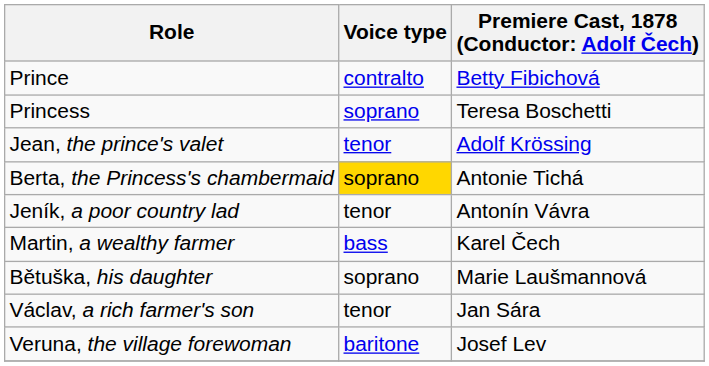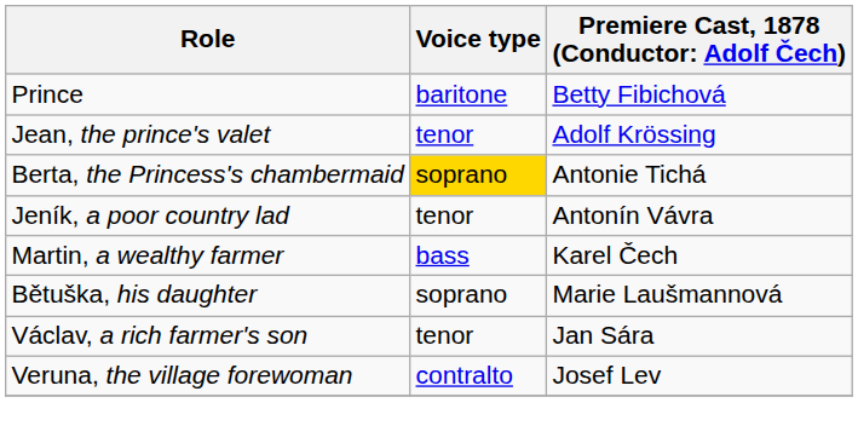 <table class="wikitable">
 <tr>
 <th>Role</th>
 <th>Voice type</th>
 <th>Premiere Cast, 1878<br>(Conductor: <a href='#'>Adolf Čech</a>)</th>
 </tr>
 <tr>
 <td>Prince</td>
-<td><a href='#'>contralto</a></td>
+<td><a href='#'>baritone</a></td>
 <td><a href='#'>Betty Fibichová</a></td>
-</tr>
-<tr>
-<td>Princess</td>
-<td><a href='#'>soprano</a></td>
-<td>Teresa Boschetti</td>
 </tr>
 <tr>
 <td>Jean, <em>the prince's valet</em></td>
 <td><a href='#'>tenor</a></td>
 <td><a href='#'>Adolf Krössing</a></td>
 </tr>
 <tr>
 <td>Berta, <em>the Princess's chambermaid</em></td>
 <td style="background: gold;">soprano</td>
 <td>Antonie Tichá</td>
 </tr>
 <tr>
 <td>Jeník, <em>a poor country lad</em></td>
 <td>tenor</td>
 <td>Antonín Vávra</td>
 </tr>
 <tr>
 <td>Martin, <em>a wealthy farmer</em></td>
 <td><a href='#'>bass</a></td>
 <td>Karel Čech</td>
 </tr>
 <tr>
 <td>Bětuška, <em>his daughter</em></td>
 <td>soprano</td>
 <td>Marie Laušmannová</td>
 </tr>
 <tr>
 <td>Václav, <em>a rich farmer's son</em></td>
 <td>tenor</td>
 <td>Jan Sára</td>
 </tr>
 <tr>
 <td>Veruna, <em>the village forewoman</em></td>
-<td><a href='#'>baritone</a></td>
+<td><a href='#'>contralto</a></td>
 <td>Josef Lev</td>
 </tr>
 <tr>
 </tr>
 </table>
